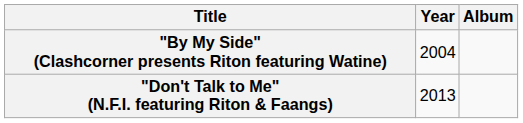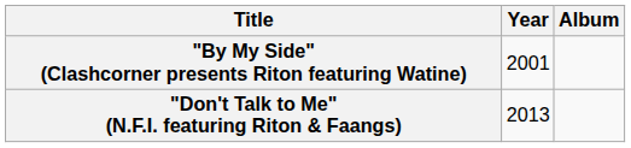 <table class="wikitable plainrowheaders" style="text-align:center;">
 <tr>
 <th scope="col" style="width:25em;">Title</th>
 <th scope="col">Year</th>
 <th scope="col">Album</th>
 </tr>
 <tr>
 <th scope="row">"By My Side" <br>(Clashcorner presents Riton featuring Watine)</th>
-<td>2004</td>
+<td>2001</td>
 <td></td>
 </tr>
 <tr>
 <th scope="row">"Don't Talk to Me" <br>(N.F.I. featuring Riton & Faangs)</th>
 <td>2013</td>
 <td></td>
 </tr>
 </table>
